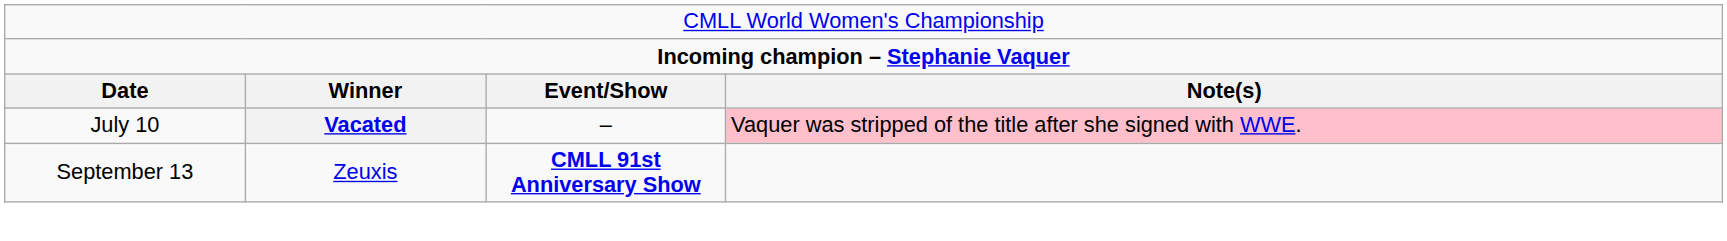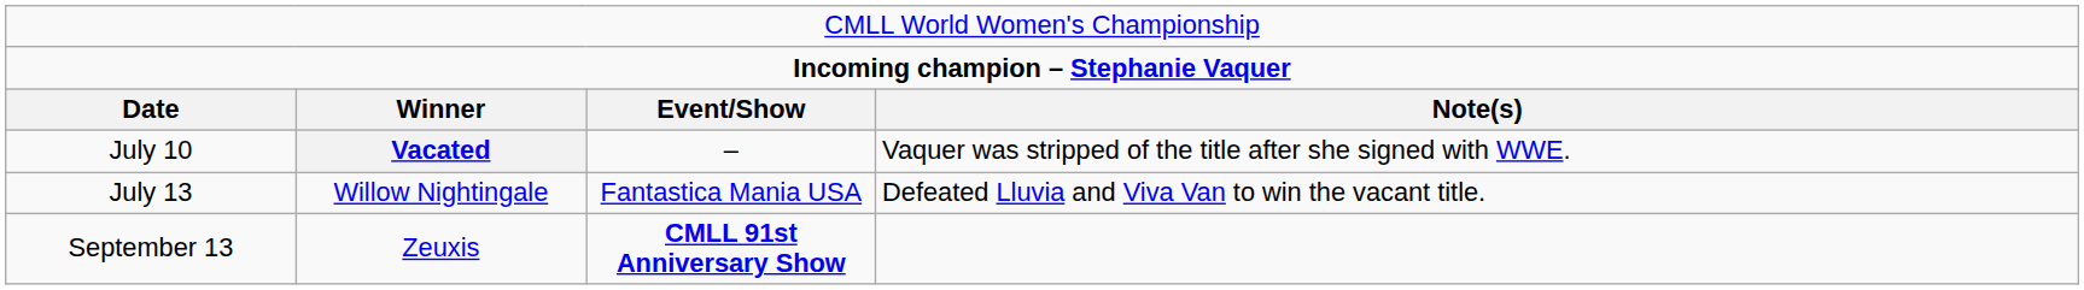 <table class="wikitable" style="text-align:center; width:100%;">
 <tr>
 <td colspan="4" style="text-align: center;"><a href='#'>CMLL World Women's Championship</a></td>
 </tr>
 <tr>
 <td colspan="4" style="text-align: center;"><strong>Incoming champion – <a href='#'>Stephanie Vaquer</a></strong></td>
 </tr>
 <tr>
 <th width=14%>Date</th>
 <th width=14%>Winner</th>
 <th width=14%>Event/Show</th>
 <th width=58%>Note(s)</th>
 </tr>
 <tr>
 <td>July 10</td>
 <th><a href='#'>Vacated</a></th>
 <td>–</td>
-<td align=left style="background: pink;">Vaquer was stripped of the title after she signed with <a href='#'>WWE</a>.</td>
+<td align=left>Vaquer was stripped of the title after she signed with <a href='#'>WWE</a>.</td>
+</tr>
+<tr>
+<td>July 13</td>
+<td><a href='#'>Willow Nightingale</a></td>
+<td><a href='#'>Fantastica Mania USA</a></td>
+<td align=left>Defeated <a href='#'>Lluvia</a> and <a href='#'>Viva Van</a> to win the vacant title.</td>
 </tr>
 <tr>
 <td>September 13</td>
 <td><a href='#'>Zeuxis</a></td>
 <td><strong><a href='#'>CMLL 91st Anniversary Show</a></strong></td>
 <td></td>
 </tr>
 </table>
